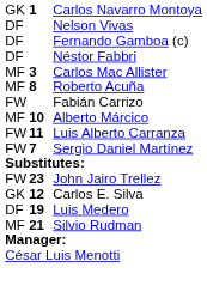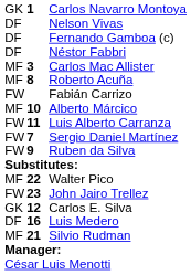 <table cellspacing="0" cellpadding="0" style="font-size:90%; margin:0.2em auto;">
 <tr>
 <th width="25"></th>
 <th width="25"></th>
 </tr>
 <tr>
 <td>GK</td>
 <td><strong>1</strong></td>
 <td> <a href='#'>Carlos Navarro Montoya</a></td>
 </tr>
 <tr>
 <td>DF</td>
 <td></td>
 <td> <a href='#'>Nelson Vivas</a></td>
 </tr>
 <tr>
 <td>DF</td>
 <td></td>
 <td> <a href='#'>Fernando Gamboa</a> (c)</td>
 </tr>
 <tr>
 <td>DF</td>
 <td></td>
 <td> <a href='#'>Néstor Fabbri</a></td>
 </tr>
 <tr>
 <td>MF</td>
 <td><strong>3</strong></td>
 <td> <a href='#'>Carlos Mac Allister</a></td>
 </tr>
 <tr>
 <td>MF</td>
 <td><strong>8</strong></td>
 <td> <a href='#'>Roberto Acuña</a></td>
 </tr>
 <tr>
 <td>FW</td>
 <td></td>
 <td> Fabián Carrizo</td>
 <td></td>
 <td></td>
 </tr>
 <tr>
 <td>MF</td>
 <td><strong>10</strong></td>
 <td> <a href='#'>Alberto Márcico</a></td>
 </tr>
 <tr>
 <td>FW</td>
 <td><strong>11</strong></td>
 <td> <a href='#'>Luis Alberto Carranza</a></td>
 <td></td>
 <td></td>
 </tr>
 <tr>
 <td>FW</td>
 <td><strong>7</strong></td>
 <td> <a href='#'>Sergio Daniel Martínez</a></td>
 </tr>
 <tr>
+<td>FW</td>
+<td><strong>9</strong></td>
+<td> <a href='#'>Ruben da Silva</a></td>
+<td></td>
+<td></td>
+</tr>
+<tr>
 <td colspan=3><strong>Substitutes:</strong></td>
+</tr>
+<tr>
+<td>MF</td>
+<td><strong>22</strong></td>
+<td> Walter Pico</td>
+<td></td>
+<td></td>
 </tr>
 <tr>
 <td>FW</td>
 <td><strong>23</strong></td>
 <td> <a href='#'>John Jairo Trellez</a></td>
 <td></td>
 <td></td>
 </tr>
 <tr>
 <td>GK</td>
 <td><strong>12</strong></td>
 <td> Carlos E. Silva</td>
 </tr>
 <tr>
 <td>DF</td>
-<td><strong>19</strong></td>
+<td><strong>16</strong></td>
 <td> <a href='#'>Luis Medero</a></td>
 </tr>
 <tr>
 <td>MF</td>
 <td><strong>21</strong></td>
 <td> <a href='#'>Silvio Rudman</a></td>
 </tr>
 <tr>
 <td colspan=3><strong>Manager:</strong></td>
 </tr>
 <tr>
 <td colspan=4> <a href='#'>César Luis Menotti</a></td>
 </tr>
 </table>
